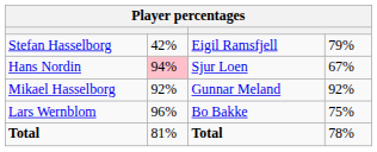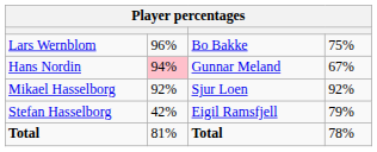 <table class="wikitable">
 <tr>
 <th colspan="4" style="width:400px;">Player percentages</th>
 </tr>
 <tr>
 <th colspan="2" style="width:200px;"></th>
 <th colspan="2" style="width:200px;"></th>
 </tr>
 <tr>
-<td><a href='#'>Stefan Hasselborg</a></td>
-<td>42%</td>
-<td><a href='#'>Eigil Ramsfjell</a></td>
-<td>79%</td>
+<td><a href='#'>Lars Wernblom</a></td>
+<td>96%</td>
+<td><a href='#'>Bo Bakke</a></td>
+<td>75%</td>
 </tr>
 <tr>
 <td><a href='#'>Hans Nordin</a></td>
 <td style="background: pink;">94%</td>
-<td><a href='#'>Sjur Loen</a></td>
+<td><a href='#'>Gunnar Meland</a></td>
 <td>67%</td>
 </tr>
 <tr>
 <td><a href='#'>Mikael Hasselborg</a></td>
 <td>92%</td>
-<td><a href='#'>Gunnar Meland</a></td>
+<td><a href='#'>Sjur Loen</a></td>
 <td>92%</td>
 </tr>
 <tr>
-<td><a href='#'>Lars Wernblom</a></td>
-<td>96%</td>
-<td><a href='#'>Bo Bakke</a></td>
-<td>75%</td>
+<td><a href='#'>Stefan Hasselborg</a></td>
+<td>42%</td>
+<td><a href='#'>Eigil Ramsfjell</a></td>
+<td>79%</td>
 </tr>
 <tr>
 <td><strong>Total</strong></td>
 <td>81%</td>
 <td><strong>Total</strong></td>
 <td>78%</td>
 </tr>
 </table>
